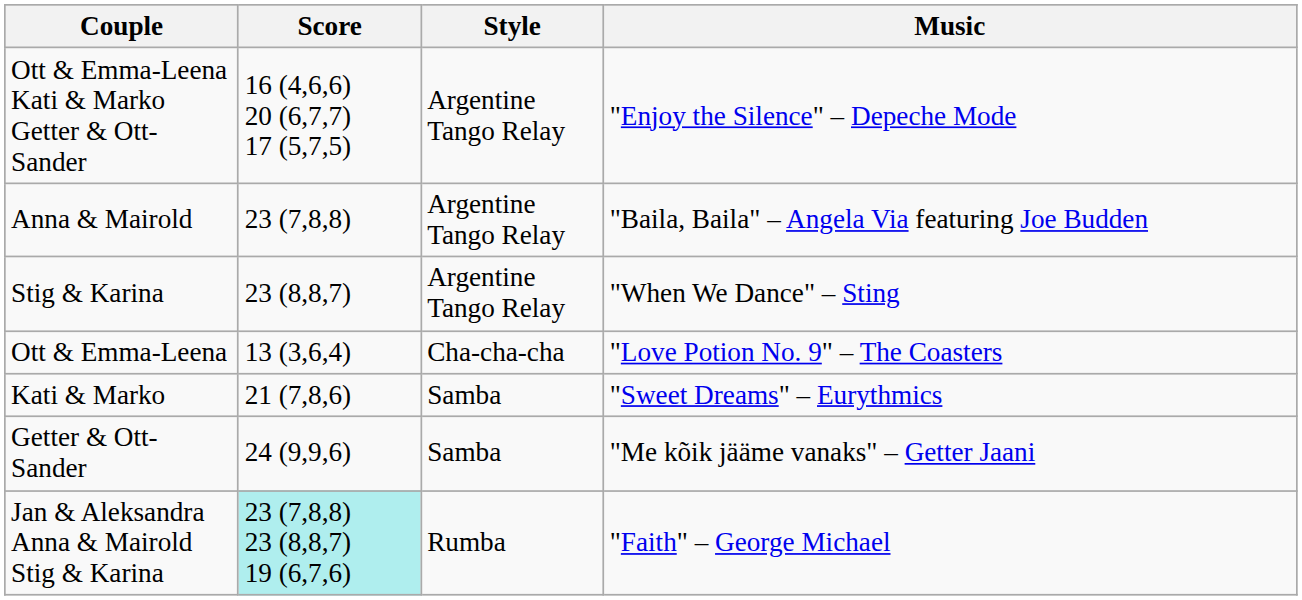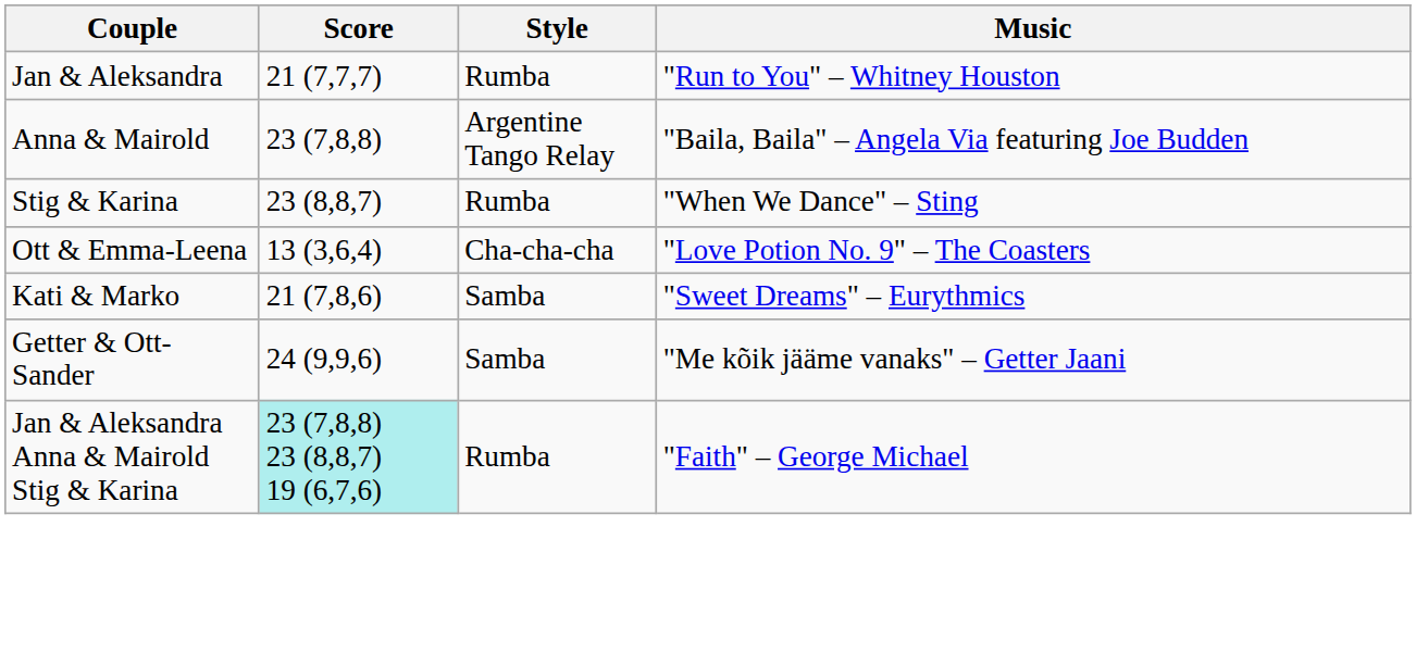 <table class="wikitable">
 <tr>
 <th width="130">Couple</th>
 <th width="100">Score</th>
 <th width="100">Style</th>
 <th width="400">Music</th>
 </tr>
 <tr>
-<td>Ott & Emma-Leena<br>Kati & Marko<br>Getter & Ott-Sander</td>
-<td>16 (4,6,6)<br>20 (6,7,7)<br>17 (5,7,5)</td>
-<td>Argentine Tango Relay</td>
-<td>"<a href='#'>Enjoy the Silence</a>" – <a href='#'>Depeche Mode</a></td>
+<td>Jan & Aleksandra</td>
+<td>21 (7,7,7)</td>
+<td>Rumba</td>
+<td>"<a href='#'>Run to You</a>" – <a href='#'>Whitney Houston</a></td>
 </tr>
 <tr>
 <td>Anna & Mairold</td>
 <td>23 (7,8,8)</td>
 <td>Argentine Tango Relay</td>
 <td>"Baila, Baila" – <a href='#'>Angela Via</a> featuring <a href='#'>Joe Budden</a></td>
 </tr>
 <tr>
 <td>Stig & Karina</td>
 <td>23 (8,8,7)</td>
-<td>Argentine Tango Relay</td>
+<td>Rumba</td>
 <td>"When We Dance" – <a href='#'>Sting</a></td>
 </tr>
 <tr>
 <td>Ott & Emma-Leena</td>
 <td>13 (3,6,4)</td>
 <td>Cha-cha-cha</td>
 <td>"<a href='#'>Love Potion No. 9</a>" – <a href='#'>The Coasters</a></td>
 </tr>
 <tr>
 <td>Kati & Marko</td>
 <td>21 (7,8,6)</td>
 <td>Samba</td>
 <td>"<a href='#'>Sweet Dreams</a>" – <a href='#'>Eurythmics</a></td>
 </tr>
 <tr>
 <td>Getter & Ott-Sander</td>
 <td>24 (9,9,6)</td>
 <td>Samba</td>
 <td>"Me kõik jääme vanaks" – <a href='#'>Getter Jaani</a></td>
 </tr>
 <tr>
 <td>Jan & Aleksandra<br>Anna & Mairold<br>Stig & Karina</td>
 <td style="background: paleturquoise;">23 (7,8,8)<br>23 (8,8,7)<br>19 (6,7,6)</td>
 <td>Rumba</td>
 <td>"<a href='#'>Faith</a>" – <a href='#'>George Michael</a></td>
 </tr>
 </table>
